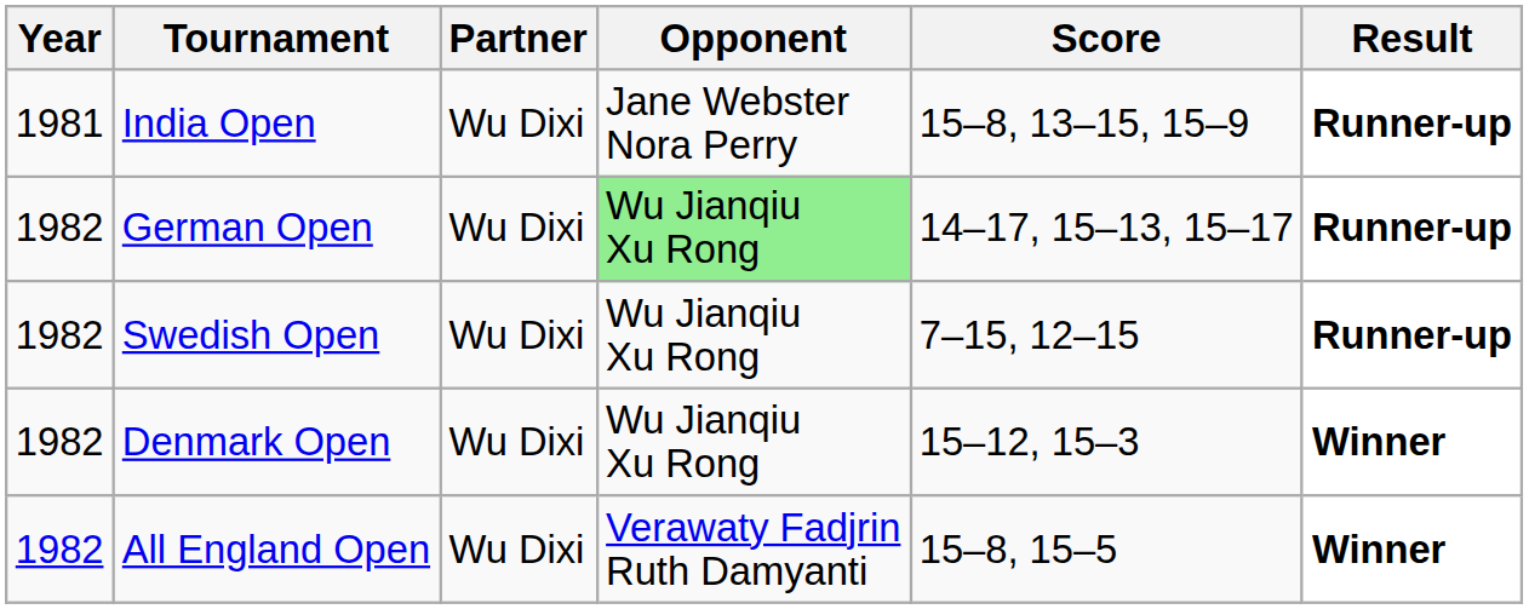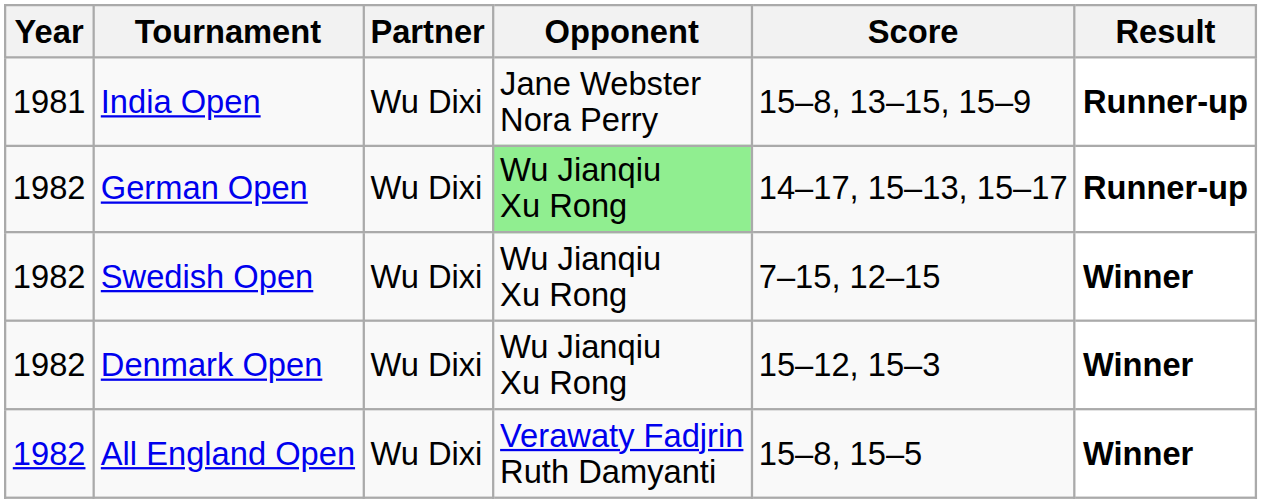 <table class="sortable wikitable" style="font-size: 90%;">
 <tr>
 <th>Year</th>
 <th>Tournament</th>
 <th>Partner</th>
 <th>Opponent</th>
 <th>Score</th>
 <th>Result</th>
 </tr>
 <tr>
 <td align="center">1981</td>
 <td align="left"><a href='#'>India Open</a></td>
 <td align="left"> Wu Dixi</td>
 <td align="left"> Jane Webster <br>  Nora Perry</td>
 <td align="left">15–8, 13–15, 15–9</td>
 <td style="text-align:left; background:white"> <strong>Runner-up</strong></td>
 </tr>
 <tr>
 <td align="center">1982</td>
 <td align="left"><a href='#'>German Open</a></td>
 <td align="left"> Wu Dixi</td>
 <td align="left" style="background: lightgreen;"> Wu Jianqiu <br>  Xu Rong</td>
 <td align="left">14–17, 15–13, 15–17</td>
 <td style="text-align:left; background:white"> <strong>Runner-up</strong></td>
 </tr>
 <tr>
 <td align="center">1982</td>
 <td align="left"><a href='#'>Swedish Open</a></td>
 <td align="left"> Wu Dixi</td>
 <td align="left"> Wu Jianqiu <br>  Xu Rong</td>
 <td align="left">7–15, 12–15</td>
-<td style="text-align:left; background:white"> <strong>Runner-up</strong></td>
+<td style="text-align:left; background:white"> <strong>Winner</strong></td>
 </tr>
 <tr>
 <td align="center">1982</td>
 <td align="left"><a href='#'>Denmark Open</a></td>
 <td align="left"> Wu Dixi</td>
 <td align="left"> Wu Jianqiu <br>  Xu Rong</td>
 <td align="left">15–12, 15–3</td>
 <td style="text-align:left; background:white"> <strong>Winner</strong></td>
 </tr>
 <tr>
 <td align="center"><a href='#'>1982</a></td>
 <td align="left"><a href='#'>All England Open</a></td>
 <td align="left"> Wu Dixi</td>
 <td align="left"> <a href='#'>Verawaty Fadjrin</a> <br>  Ruth Damyanti</td>
 <td align="left">15–8, 15–5</td>
 <td style="text-align:left; background:white"> <strong>Winner</strong></td>
 </tr>
 </table>
